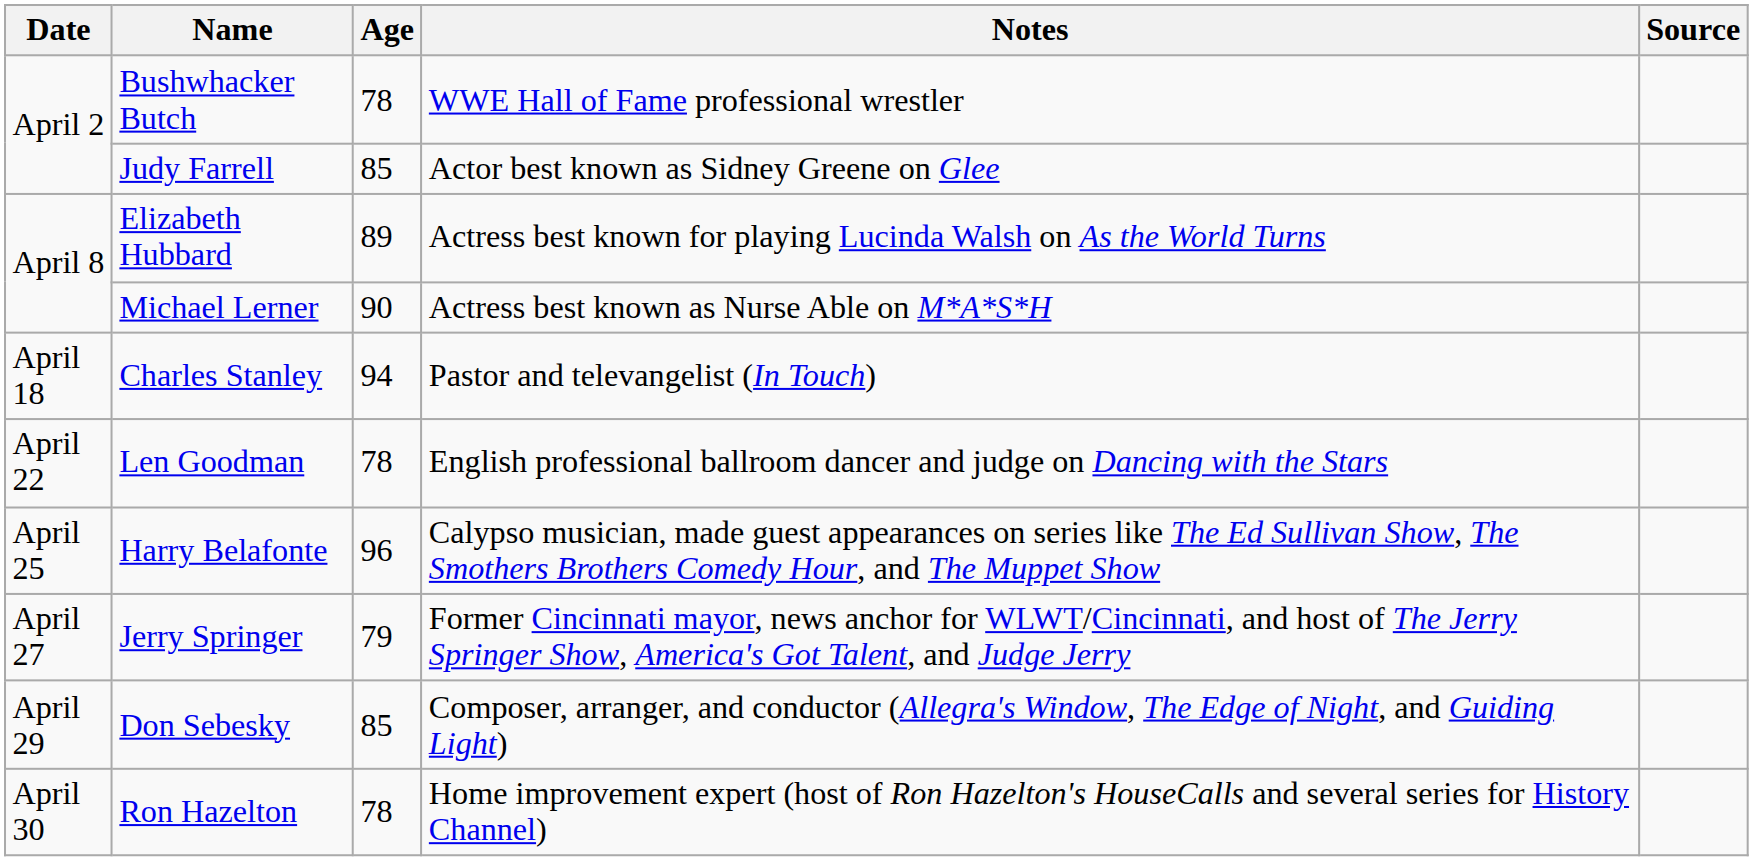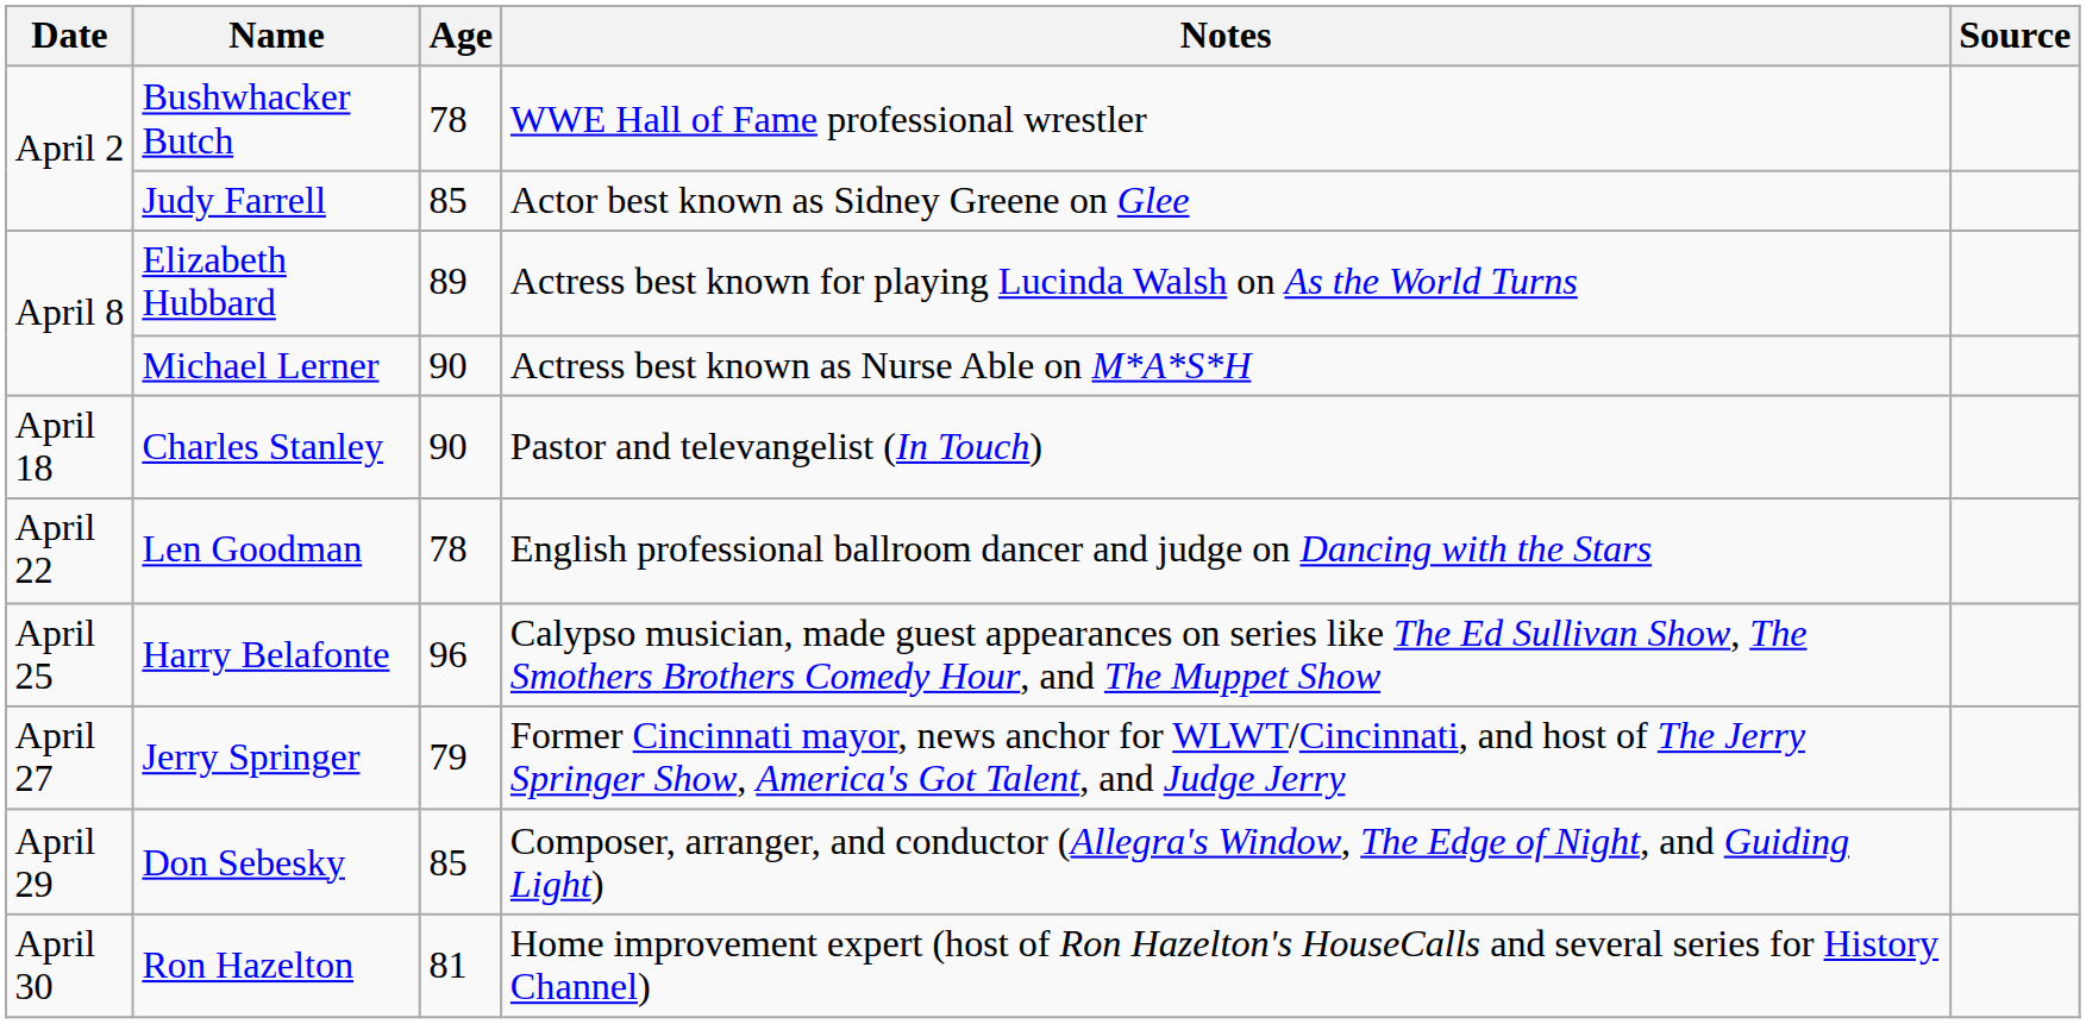 <table class="wikitable sortable">
 <tr>
 <th>Date</th>
 <th>Name</th>
 <th>Age</th>
 <th>Notes</th>
 <th>Source</th>
 </tr>
 <tr>
 <td rowspan=2>April 2</td>
 <td><a href='#'>Bushwhacker Butch</a></td>
 <td>78</td>
 <td><a href='#'>WWE Hall of Fame</a> professional wrestler</td>
 <td></td>
 </tr>
 <tr>
 <td><a href='#'>Judy Farrell</a></td>
 <td>85</td>
 <td>Actor best known as Sidney Greene on <em><a href='#'>Glee</a></em></td>
 <td></td>
 </tr>
 <tr>
 <td rowspan=2>April 8</td>
 <td><a href='#'>Elizabeth Hubbard</a></td>
 <td>89</td>
 <td>Actress best known for playing <a href='#'>Lucinda Walsh</a> on <em><a href='#'>As the World Turns</a></em></td>
 <td></td>
 </tr>
 <tr>
 <td><a href='#'>Michael Lerner</a></td>
 <td>90</td>
 <td>Actress best known as Nurse Able on <em><a href='#'>M*A*S*H</a></em></td>
 <td></td>
 </tr>
 <tr>
 <td>April 18</td>
 <td><a href='#'>Charles Stanley</a></td>
-<td>94</td>
+<td>90</td>
 <td>Pastor and televangelist (<em><a href='#'>In Touch</a></em>)</td>
 <td></td>
 </tr>
 <tr>
 <td>April 22</td>
 <td><a href='#'>Len Goodman</a></td>
 <td>78</td>
 <td>English professional ballroom dancer and judge on <em><a href='#'>Dancing with the Stars</a></em></td>
 <td></td>
 </tr>
 <tr>
 <td>April 25</td>
 <td><a href='#'>Harry Belafonte</a></td>
 <td>96</td>
 <td>Calypso musician, made guest appearances on series like <em><a href='#'>The Ed Sullivan Show</a></em>, <em><a href='#'>The Smothers Brothers Comedy Hour</a></em>, and <em><a href='#'>The Muppet Show</a></em></td>
 <td></td>
 </tr>
 <tr>
 <td>April 27</td>
 <td><a href='#'>Jerry Springer</a></td>
 <td>79</td>
 <td>Former <a href='#'>Cincinnati mayor</a>, news anchor for <a href='#'>WLWT</a>/<a href='#'>Cincinnati</a>, and host of <em><a href='#'>The Jerry Springer Show</a></em>, <em><a href='#'>America's Got Talent</a></em>, and <em><a href='#'>Judge Jerry</a></em></td>
 <td></td>
 </tr>
 <tr>
 <td>April 29</td>
 <td><a href='#'>Don Sebesky</a></td>
 <td>85</td>
 <td>Composer, arranger, and conductor (<em><a href='#'>Allegra's Window</a></em>, <em><a href='#'>The Edge of Night</a></em>, and <em><a href='#'>Guiding Light</a></em>)</td>
 <td></td>
 </tr>
 <tr>
 <td>April 30</td>
 <td><a href='#'>Ron Hazelton</a></td>
-<td>78</td>
+<td>81</td>
 <td>Home improvement expert (host of <em>Ron Hazelton's HouseCalls</em> and several series for <a href='#'>History Channel</a>)</td>
 <td></td>
 </tr>
 </table>
